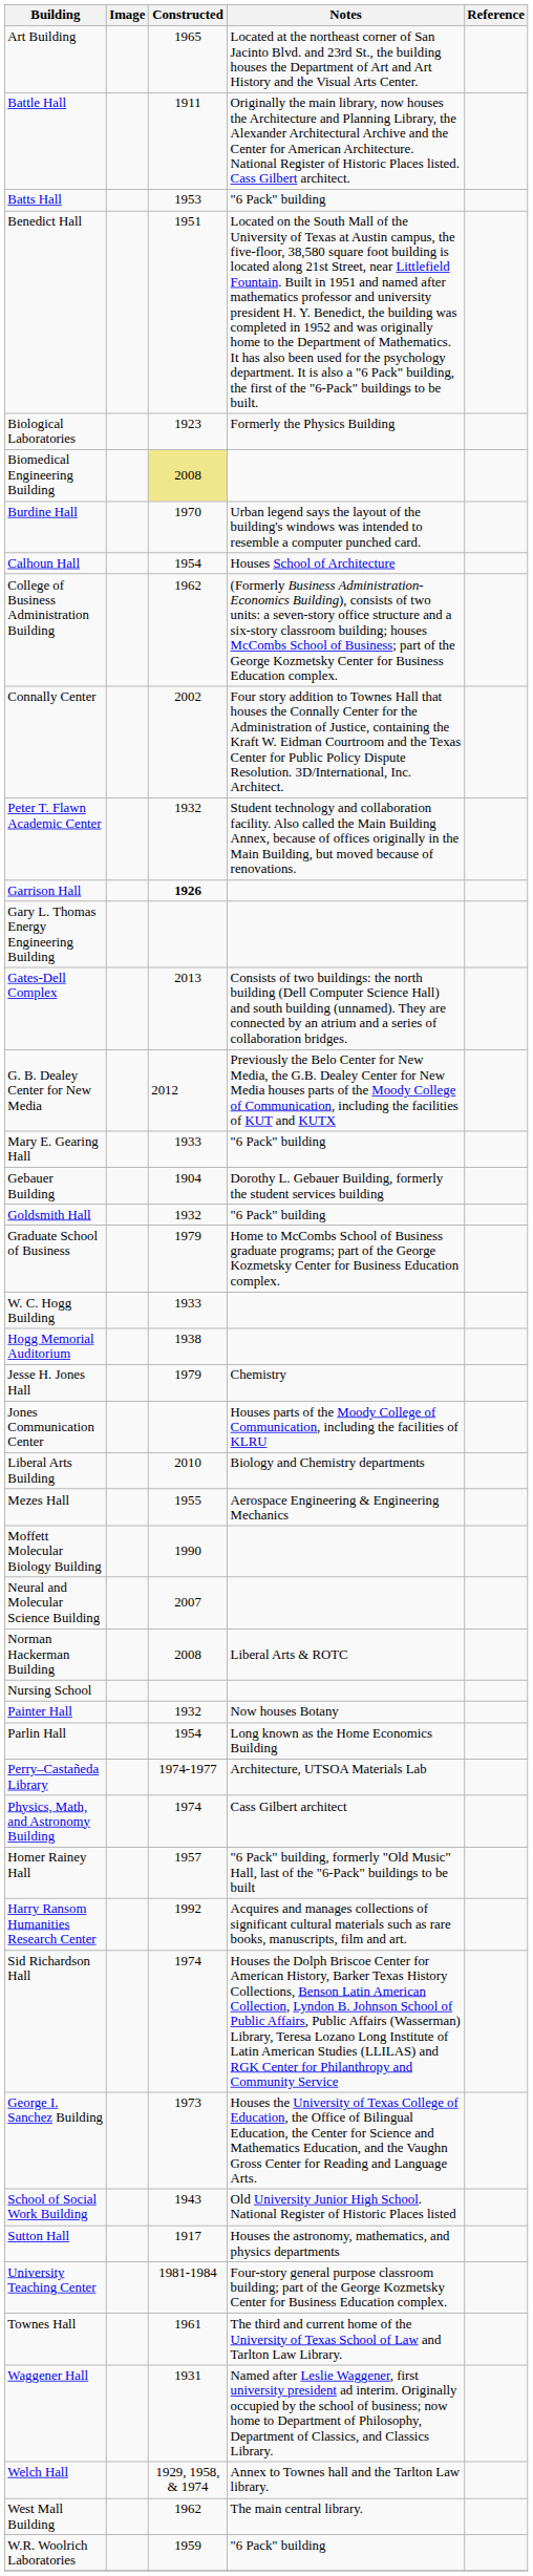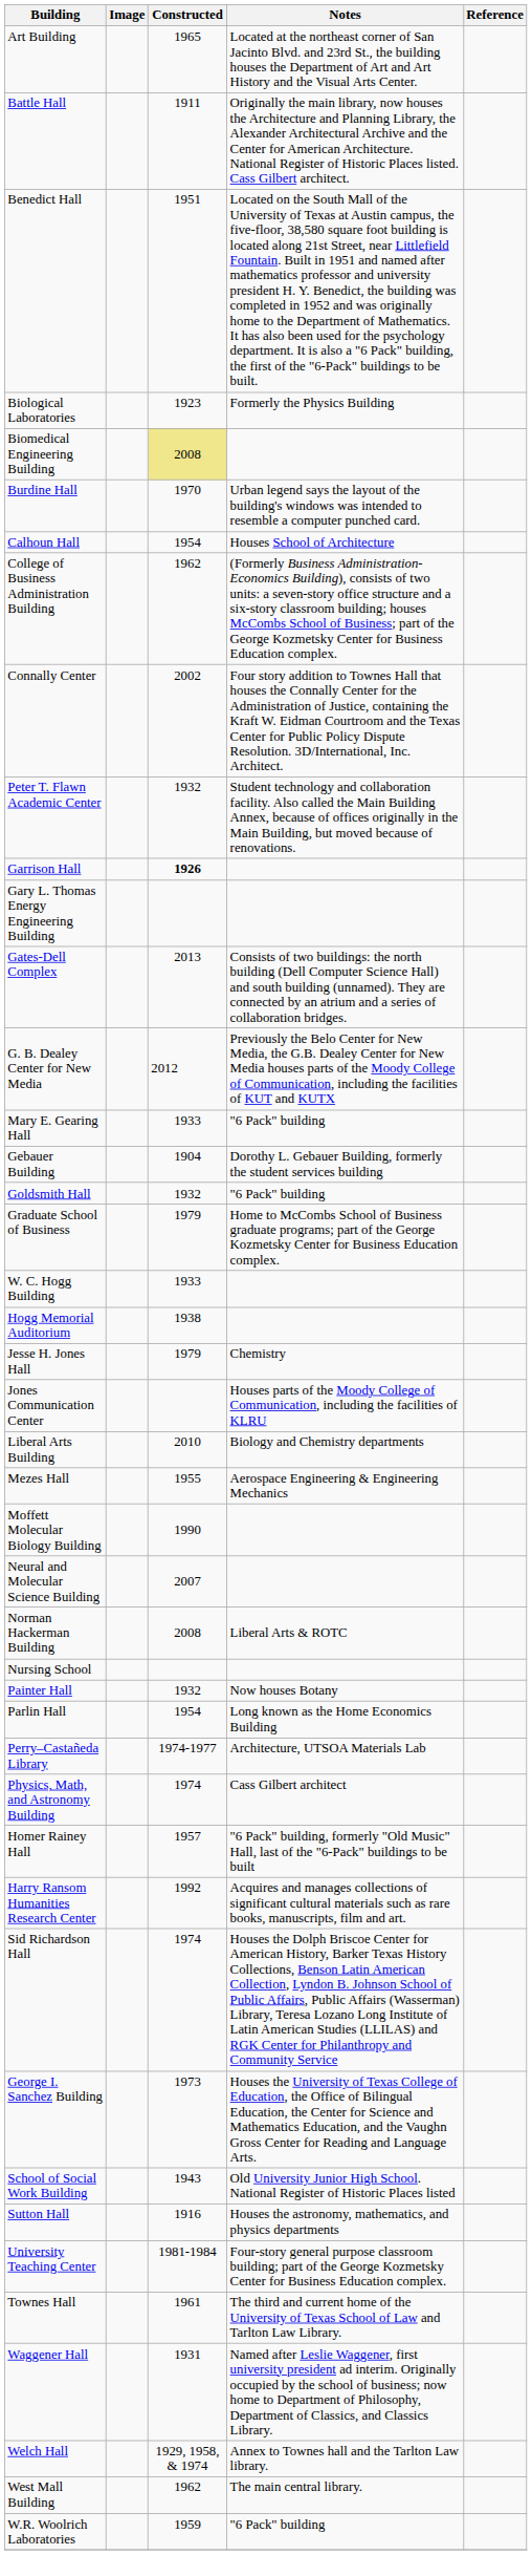 <table class="wikitable sortable" style="width:100%">
 <tr>
 <th width="*">Building</th>
 <th width="*" class="unsortable">Image</th>
 <th width="*">Constructed</th>
 <th width="*" class="unsortable">Notes</th>
 <th wdith="*" class="unsortable">Reference</th>
 </tr>
 <tr valign="top">
 <td>Art Building</td>
 <td align="center"></td>
 <td align="center">1965</td>
 <td>Located at the northeast corner of San Jacinto Blvd. and 23rd St., the building houses the Department of Art and Art History and the Visual Arts Center.</td>
 <td align="center"></td>
 </tr>
 <tr valign="top">
 <td><a href='#'>Battle Hall</a></td>
 <td align="center"></td>
 <td align="center">1911</td>
 <td>Originally the main library, now houses the Architecture and Planning Library, the Alexander Architectural Archive and the Center for American Architecture. National Register of Historic Places listed. <a href='#'>Cass Gilbert</a> architect.</td>
-<td align="center"></td>
-</tr>
-<tr valign="top">
-<td><a href='#'>Batts Hall</a></td>
-<td align="center"></td>
-<td align="center">1953</td>
-<td>"6 Pack" building</td>
 <td align="center"></td>
 </tr>
 <tr valign="top">
 <td>Benedict Hall</td>
 <td align="center"></td>
 <td align="center">1951</td>
 <td>Located on the South Mall of the University of Texas at Austin campus, the five-floor, 38,580 square foot building is located along 21st Street, near <a href='#'>Littlefield Fountain</a>. Built in 1951 and named after mathematics professor and university president H. Y. Benedict, the building was completed in 1952 and was originally home to the Department of Mathematics. It has also been used for the psychology department. It is also a "6 Pack" building, the first of the "6-Pack" buildings to be built.</td>
 <td align="center"></td>
 </tr>
 <tr valign="top">
 <td>Biological Laboratories</td>
 <td></td>
 <td align="center">1923</td>
 <td>Formerly the Physics Building</td>
 <td align="center"></td>
 </tr>
 <tr>
 <td>Biomedical Engineering Building</td>
 <td></td>
 <td align="center" style="background: khaki;">2008</td>
 <td></td>
 <td></td>
 </tr>
 <tr valign="top">
 <td><a href='#'>Burdine Hall</a></td>
 <td align="center"></td>
 <td align="center">1970</td>
 <td>Urban legend says the layout of the building's windows was intended to resemble a computer punched card.</td>
 <td align="center"></td>
 </tr>
 <tr valign="top">
 <td><a href='#'>Calhoun Hall</a></td>
 <td align="center"></td>
 <td align="center">1954</td>
 <td>Houses <a href='#'>School of Architecture</a></td>
 <td align="center"></td>
 </tr>
 <tr valign="top">
 <td>College of Business Administration Building</td>
 <td align="center"></td>
 <td align="center">1962</td>
 <td>(Formerly <em>Business Administration-Economics Building</em>), consists of two units: a seven-story office structure and a six-story classroom building; houses <a href='#'>McCombs School of Business</a>; part of the George Kozmetsky Center for Business Education complex.</td>
 <td align="center"></td>
 </tr>
 <tr valign="top">
 <td>Connally Center</td>
 <td align="center"></td>
 <td align="center">2002</td>
 <td>Four story addition to Townes Hall that houses the Connally Center for the Administration of Justice, containing the Kraft W. Eidman Courtroom and the Texas Center for Public Policy Dispute Resolution. 3D/International, Inc. Architect.</td>
 <td align="center"></td>
 </tr>
 <tr valign="top">
 <td><a href='#'>Peter T. Flawn Academic Center</a></td>
 <td align="center"></td>
 <td align="center">1932</td>
 <td>Student technology and collaboration facility. Also called the Main Building Annex, because of offices originally in the Main Building, but moved because of renovations.</td>
 <td align="center"></td>
 </tr>
 <tr valign="top">
 <td><a href='#'>Garrison Hall</a></td>
 <td align="center"></td>
 <td align="center"><strong>1926</strong></td>
 <td></td>
 <td align="center"></td>
 </tr>
 <tr>
 <td>Gary L. Thomas Energy Engineering Building</td>
 <td></td>
 <td></td>
 <td></td>
 <td></td>
 </tr>
 <tr valign="top">
 <td><a href='#'>Gates-Dell Complex</a></td>
 <td align="center"></td>
 <td align="center">2013</td>
 <td>Consists of two buildings: the north building (Dell Computer Science Hall) and south building (unnamed). They are connected by an atrium and a series of collaboration bridges.</td>
 <td align="center"></td>
 </tr>
 <tr>
 <td>G. B. Dealey Center for New Media</td>
 <td align="center"></td>
 <td>2012</td>
 <td>Previously the Belo Center for New Media, the G.B. Dealey Center for New Media houses parts of the <a href='#'>Moody College of Communication</a>, including the facilities of <a href='#'>KUT</a> and <a href='#'>KUTX</a></td>
 <td></td>
 </tr>
 <tr valign="top">
 <td>Mary E. Gearing Hall</td>
 <td align="center"></td>
 <td align="center">1933</td>
 <td>"6 Pack" building</td>
 <td align="center"></td>
 </tr>
 <tr valign="top">
 <td>Gebauer Building</td>
 <td align="center"></td>
 <td align="center">1904</td>
 <td>Dorothy L. Gebauer Building, formerly the student services building</td>
 <td align="center"></td>
 </tr>
 <tr valign="top">
 <td><a href='#'>Goldsmith Hall</a></td>
 <td align="center"></td>
 <td align="center">1932</td>
 <td>"6 Pack" building</td>
 <td></td>
 </tr>
 <tr valign="top">
 <td>Graduate School of Business</td>
 <td align="center"></td>
 <td align="center">1979</td>
 <td>Home to McCombs School of Business graduate programs; part of the George Kozmetsky Center for Business Education complex.</td>
 <td align="center"></td>
 </tr>
 <tr valign="top">
 <td>W. C. Hogg Building</td>
 <td align="center"></td>
 <td align="center">1933</td>
 <td></td>
 <td></td>
 </tr>
 <tr valign="top">
 <td><a href='#'>Hogg Memorial Auditorium</a></td>
 <td align="center"></td>
 <td align="center">1938</td>
 <td align="center"></td>
 <td align="center"></td>
 </tr>
 <tr valign="top">
 <td>Jesse H. Jones Hall</td>
 <td align="center"></td>
 <td align="center">1979</td>
 <td>Chemistry</td>
 <td align="center"></td>
 </tr>
 <tr valign="top">
 <td>Jones Communication Center</td>
 <td align="center"></td>
 <td align="center"></td>
 <td>Houses parts of the <a href='#'>Moody College of Communication</a>, including the facilities of <a href='#'>KLRU</a></td>
 <td align="center"></td>
 </tr>
 <tr valign="top">
 <td>Liberal Arts Building</td>
 <td></td>
 <td align="center">2010</td>
 <td>Biology and Chemistry departments</td>
 <td align="center"></td>
 </tr>
 <tr valign="top">
 <td>Mezes Hall</td>
 <td align="center"></td>
 <td align="center">1955</td>
 <td>Aerospace Engineering & Engineering Mechanics</td>
 <td align="center"></td>
 </tr>
 <tr>
 <td>Moffett Molecular Biology Building</td>
 <td align="center"></td>
 <td align="center">1990</td>
 <td></td>
 <td></td>
 </tr>
 <tr>
 <td>Neural and Molecular Science Building</td>
 <td></td>
 <td align="center">2007</td>
 <td></td>
 <td></td>
 </tr>
 <tr>
 <td>Norman Hackerman Building</td>
 <td align="center"></td>
 <td align="center">2008</td>
 <td>Liberal Arts & ROTC</td>
 <td></td>
 </tr>
 <tr valign="top">
 <td>Nursing School</td>
 <td align="center"></td>
 <td align="center"></td>
 <td></td>
 <td align="center"></td>
 </tr>
 <tr valign="top">
 <td><a href='#'>Painter Hall</a></td>
 <td align="center"></td>
 <td align="center">1932</td>
 <td>Now houses Botany</td>
 <td align="center"></td>
 </tr>
 <tr valign="top">
 <td>Parlin Hall</td>
 <td align="center"></td>
 <td align="center">1954</td>
 <td>Long known as the Home Economics Building</td>
 <td align="center"></td>
 </tr>
 <tr valign="top">
 <td><a href='#'>Perry–Castañeda Library</a></td>
 <td align="center"></td>
 <td align="center">1974-1977</td>
 <td>Architecture, UTSOA Materials Lab</td>
 <td align="center"></td>
 </tr>
 <tr valign="top">
 <td><a href='#'>Physics, Math, and Astronomy Building</a></td>
 <td align="center"></td>
 <td align="center">1974</td>
 <td>Cass Gilbert architect</td>
 <td align="center"></td>
 </tr>
 <tr valign="top">
 <td>Homer Rainey Hall</td>
 <td align="center"></td>
 <td align="center">1957</td>
 <td>"6 Pack" building, formerly "Old Music" Hall, last of the "6-Pack" buildings to be built</td>
 <td align="center"></td>
 </tr>
 <tr valign="top">
 <td><a href='#'>Harry Ransom Humanities Research Center</a></td>
 <td align="center"></td>
 <td align="center">1992</td>
 <td>Acquires and manages collections of significant cultural materials such as rare books, manuscripts, film and art.</td>
 <td align="center"></td>
 </tr>
 <tr valign="top">
 <td>Sid Richardson Hall</td>
 <td align="center"></td>
 <td align="center">1974</td>
 <td>Houses the Dolph Briscoe Center for American History, Barker Texas History Collections, <a href='#'>Benson Latin American Collection</a>, <a href='#'>Lyndon B. Johnson School of Public Affairs</a>, Public Affairs (Wasserman) Library, Teresa Lozano Long Institute of Latin American Studies (LLILAS) and <a href='#'>RGK Center for Philanthropy and Community Service</a></td>
 <td align="center"></td>
 </tr>
 <tr valign="top">
 <td><a href='#'>George I. Sanchez</a> Building</td>
 <td align="center"></td>
 <td align="center">1973</td>
 <td>Houses the <a href='#'>University of Texas College of Education</a>, the Office of Bilingual Education, the Center for Science and Mathematics Education, and the Vaughn Gross Center for Reading and Language Arts.</td>
 <td align="center"></td>
 </tr>
 <tr valign="top">
 <td><a href='#'>School of Social Work Building</a></td>
 <td align="center"></td>
 <td align="center">1943</td>
 <td>Old <a href='#'>University Junior High School</a>. National Register of Historic Places listed</td>
 <td align="center"></td>
 </tr>
 <tr valign="top">
 <td><a href='#'>Sutton Hall</a></td>
 <td align="center"></td>
-<td align="center">1917</td>
+<td align="center">1916</td>
 <td>Houses the astronomy, mathematics, and physics departments</td>
 <td align="center"></td>
 </tr>
 <tr valign="top">
 <td><a href='#'>University Teaching Center</a></td>
 <td align="center"></td>
 <td align="center">1981-1984</td>
 <td>Four-story general purpose classroom building; part of the George Kozmetsky Center for Business Education complex.</td>
 <td align="center"></td>
 </tr>
 <tr valign="top">
 <td>Townes Hall</td>
 <td align="center"></td>
 <td align="center">1961</td>
 <td>The third and current home of the <a href='#'>University of Texas School of Law</a> and Tarlton Law Library.</td>
 <td align="center"></td>
 </tr>
 <tr valign="top">
 <td><a href='#'>Waggener Hall</a></td>
 <td align="center"></td>
 <td align="center">1931</td>
 <td>Named after <a href='#'>Leslie Waggener</a>, first <a href='#'>university president</a> ad interim. Originally occupied by the school of business; now home to Department of Philosophy, Department of Classics, and Classics Library.</td>
 <td align="center"></td>
 </tr>
 <tr valign="top">
 <td><a href='#'>Welch Hall</a></td>
 <td align="center"></td>
 <td align="center">1929, 1958, & 1974</td>
 <td>Annex to Townes hall and the Tarlton Law library.</td>
 <td align="center"></td>
 </tr>
 <tr valign="top">
 <td>West Mall Building</td>
 <td></td>
 <td align="center">1962</td>
 <td>The main central library.</td>
 <td align="center"></td>
 </tr>
 <tr valign="top">
 <td>W.R. Woolrich Laboratories</td>
 <td></td>
 <td align="center">1959</td>
 <td>"6 Pack" building</td>
 <td align="center"></td>
 </tr>
 <tr valign="top">
 </tr>
 </table>
